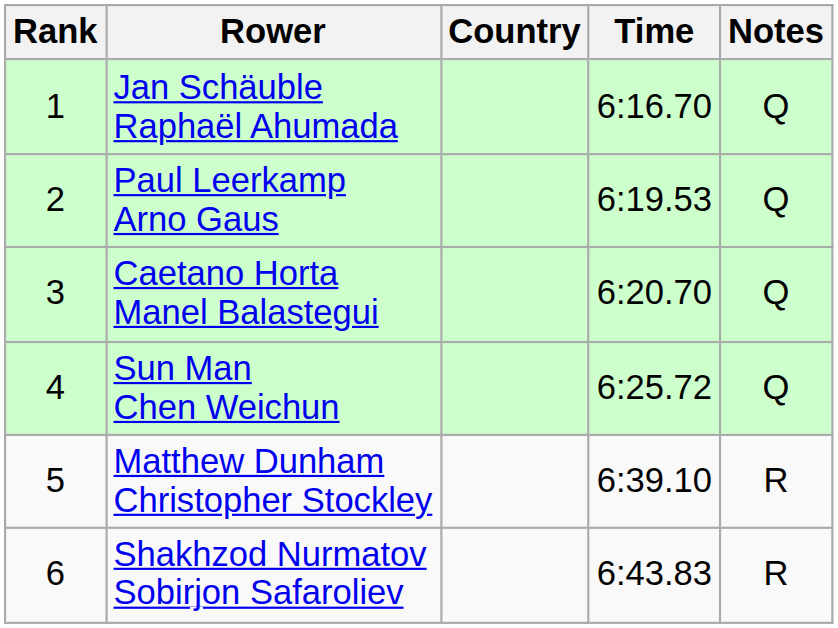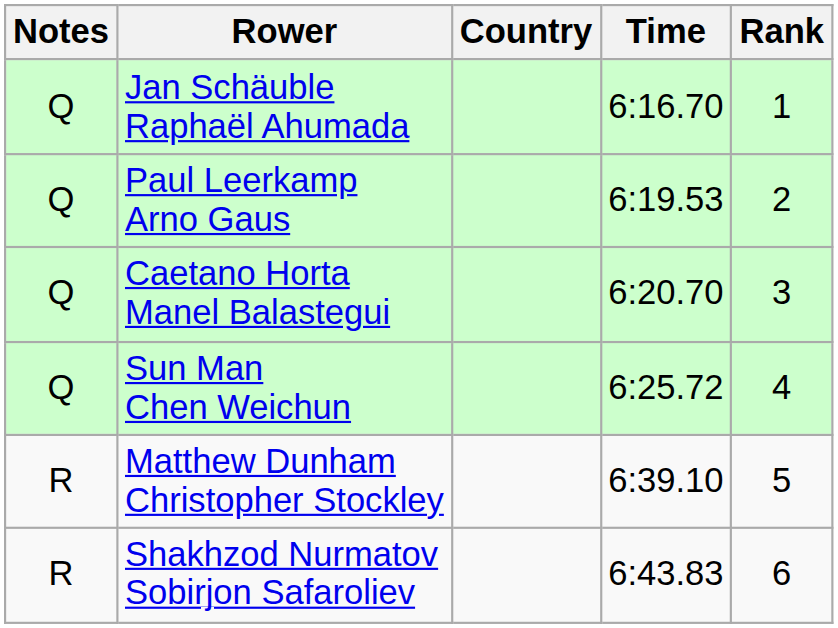 <table class="wikitable" style="text-align:center">
 <tr>
-<th>Rank</th>
+<th>Notes</th>
 <th>Rower</th>
 <th>Country</th>
 <th>Time</th>
-<th>Notes</th>
+<th>Rank</th>
 </tr>
 <tr bgcolor=ccffcc>
-<td>1</td>
+<td>Q</td>
 <td align="left"><a href='#'>Jan Schäuble</a><br><a href='#'>Raphaël Ahumada</a></td>
 <td align="left"></td>
 <td>6:16.70</td>
-<td>Q</td>
+<td>1</td>
 </tr>
 <tr bgcolor=ccffcc>
-<td>2</td>
+<td>Q</td>
 <td align="left"><a href='#'>Paul Leerkamp</a><br><a href='#'>Arno Gaus</a></td>
 <td align="left"></td>
 <td>6:19.53</td>
-<td>Q</td>
+<td>2</td>
 </tr>
 <tr bgcolor=ccffcc>
-<td>3</td>
+<td>Q</td>
 <td align="left"><a href='#'>Caetano Horta</a><br><a href='#'>Manel Balastegui</a></td>
 <td align="left"></td>
 <td>6:20.70</td>
-<td>Q</td>
+<td>3</td>
 </tr>
 <tr bgcolor=ccffcc>
-<td>4</td>
+<td>Q</td>
 <td align="left"><a href='#'>Sun Man</a><br><a href='#'>Chen Weichun</a></td>
 <td align="left"></td>
 <td>6:25.72</td>
-<td>Q</td>
+<td>4</td>
 </tr>
 <tr>
-<td>5</td>
+<td>R</td>
 <td align="left"><a href='#'>Matthew Dunham</a><br><a href='#'>Christopher Stockley</a></td>
 <td align="left"></td>
 <td>6:39.10</td>
-<td>R</td>
+<td>5</td>
 </tr>
 <tr>
-<td>6</td>
+<td>R</td>
 <td align="left"><a href='#'>Shakhzod Nurmatov</a><br><a href='#'>Sobirjon Safaroliev</a></td>
 <td align="left"></td>
 <td>6:43.83</td>
-<td>R</td>
+<td>6</td>
 </tr>
 </table>
